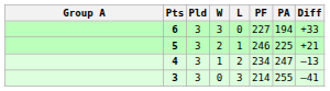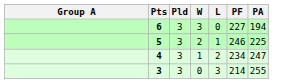 <table class=wikitable style="text-align:center">
 <tr>
 <th width=200>Group A</th>
 <th width=20>Pts</th>
 <th width=20>Pld</th>
 <th width=20>W</th>
 <th width=20>L</th>
 <th width=20>PF</th>
 <th width=20>PA</th>
-<th width=20>Diff</th>
 </tr>
 <tr style="background:#bbffbb">
 <td style="text-align:left"></td>
 <td><strong>6</strong></td>
 <td>3</td>
 <td>3</td>
 <td>0</td>
 <td>227</td>
 <td>194</td>
-<td>+33</td>
 </tr>
 <tr style="background:#bbffbb">
 <td style="text-align:left"></td>
 <td><strong>5</strong></td>
 <td>3</td>
 <td>2</td>
 <td>1</td>
 <td>246</td>
 <td>225</td>
-<td>+21</td>
 </tr>
 <tr style="background:#ddffdd">
 <td style="text-align:left"></td>
 <td><strong>4</strong></td>
 <td>3</td>
 <td>1</td>
 <td>2</td>
 <td>234</td>
 <td>247</td>
-<td>–13</td>
 </tr>
 <tr style="background:#ddffdd">
 <td style="text-align:left"></td>
 <td><strong>3</strong></td>
 <td>3</td>
 <td>0</td>
 <td>3</td>
 <td>214</td>
 <td>255</td>
-<td>–41</td>
 </tr>
 </table>
